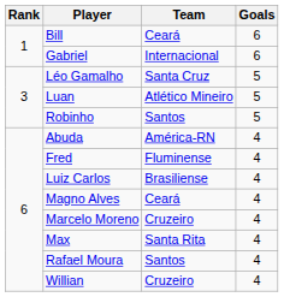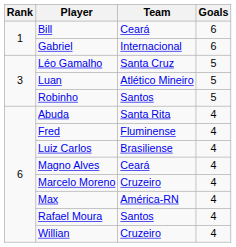 <table class="wikitable sortable">
 <tr>
 <th>Rank</th>
 <th>Player</th>
 <th>Team</th>
 <th>Goals</th>
 </tr>
 <tr>
 <td align=center rowspan=2>1</td>
 <td> <a href='#'>Bill</a></td>
 <td> <a href='#'>Ceará</a></td>
 <td align=center>6</td>
 </tr>
 <tr>
 <td> <a href='#'>Gabriel</a></td>
 <td> <a href='#'>Internacional</a></td>
 <td align=center>6</td>
 </tr>
 <tr>
 <td align=center rowspan=3>3</td>
 <td> <a href='#'>Léo Gamalho</a></td>
 <td> <a href='#'>Santa Cruz</a></td>
 <td align=center>5</td>
 </tr>
 <tr>
 <td> <a href='#'>Luan</a></td>
 <td> <a href='#'>Atlético Mineiro</a></td>
 <td align=center>5</td>
 </tr>
 <tr>
 <td> <a href='#'>Robinho</a></td>
 <td> <a href='#'>Santos</a></td>
 <td align=center>5</td>
 </tr>
 <tr>
 <td align=center rowspan=8>6</td>
 <td> <a href='#'>Abuda</a></td>
-<td> <a href='#'>América-RN</a></td>
+<td> <a href='#'>Santa Rita</a></td>
 <td align=center>4</td>
 </tr>
 <tr>
 <td> <a href='#'>Fred</a></td>
 <td> <a href='#'>Fluminense</a></td>
 <td align=center>4</td>
 </tr>
 <tr>
 <td> <a href='#'>Luiz Carlos</a></td>
 <td> <a href='#'>Brasiliense</a></td>
 <td align=center>4</td>
 </tr>
 <tr>
 <td> <a href='#'>Magno Alves</a></td>
 <td> <a href='#'>Ceará</a></td>
 <td align=center>4</td>
 </tr>
 <tr>
 <td> <a href='#'>Marcelo Moreno</a></td>
 <td> <a href='#'>Cruzeiro</a></td>
 <td align=center>4</td>
 </tr>
 <tr>
 <td> <a href='#'>Max</a></td>
-<td> <a href='#'>Santa Rita</a></td>
+<td> <a href='#'>América-RN</a></td>
 <td align=center>4</td>
 </tr>
 <tr>
 <td> <a href='#'>Rafael Moura</a></td>
 <td> <a href='#'>Santos</a></td>
 <td align=center>4</td>
 </tr>
 <tr>
 <td> <a href='#'>Willian</a></td>
 <td> <a href='#'>Cruzeiro</a></td>
 <td align=center>4</td>
 </tr>
 </table>
